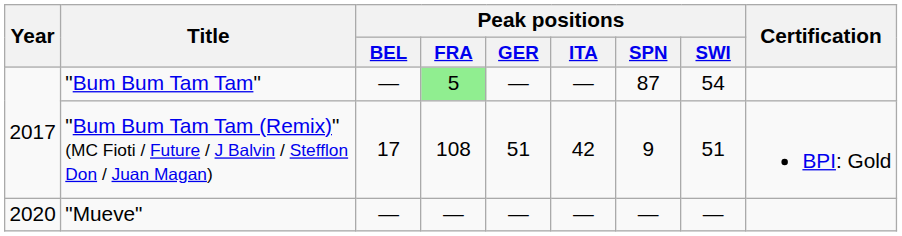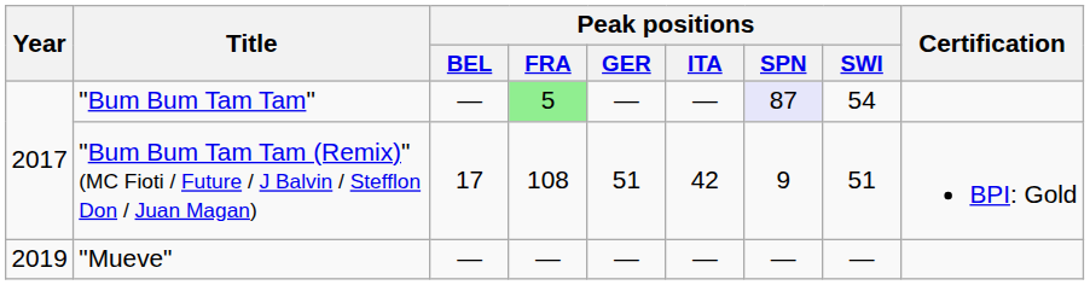 <table class="wikitable">
 <tr>
 <th rowspan="2" style="text-align:center; width:10px;">Year</th>
 <th rowspan="2" style="text-align:center; width:220px;">Title</th>
 <th style="text-align:center; width:20px;" colspan=6>Peak positions</th>
 <th rowspan="2">Certification</th>
 </tr>
 <tr>
 <th scope="col" style="width:3em;font-size:90%;"><a href='#'>BEL</a><br></th>
 <th scope="col" style="width:3em;font-size:90%;"><a href='#'>FRA</a><br></th>
 <th scope="col" style="width:3em;font-size:90%;"><a href='#'>GER</a></th>
 <th scope="col" style="width:3em;font-size:90%;"><a href='#'>ITA</a></th>
 <th scope="col" style="width:3em;font-size:90%;"><a href='#'>SPN</a></th>
 <th scope="col" style="width:3em;font-size:90%;"><a href='#'>SWI</a></th>
 </tr>
 <tr>
 <td style="text-align:center;" rowspan=2>2017</td>
 <td>"<a href='#'>Bum Bum Tam Tam</a>"</td>
 <td style="text-align:center;">—</td>
 <td style="background: lightgreen; text-align:center;">5</td>
 <td style="text-align:center;">—</td>
 <td style="text-align:center;">—</td>
-<td style="text-align:center;">87</td>
+<td style="background: lavender; text-align:center;">87</td>
 <td style="text-align:center;">54</td>
 <td style="text-align:center;"></td>
 </tr>
 <tr>
 <td>"<a href='#'>Bum Bum Tam Tam (Remix)</a>"<br><small>(MC Fioti / <a href='#'>Future</a> / <a href='#'>J Balvin</a> / <a href='#'>Stefflon Don</a> / <a href='#'>Juan Magan</a>)</small></td>
 <td style="text-align:center;">17</td>
 <td style="text-align:center;">108</td>
 <td style="text-align:center;">51</td>
 <td style="text-align:center;">42</td>
 <td style="text-align:center;">9</td>
 <td style="text-align:center;">51</td>
 <td style="text-align:center;"><br><ul><li><a href='#'>BPI</a>: Gold</li></ul></td>
 </tr>
 <tr>
-<td style="text-align:center;" rowspan=1>2020</td>
+<td style="text-align:center;" rowspan=1>2019</td>
 <td>"Mueve" <br></td>
 <td style="text-align:center;">—</td>
 <td style="text-align:center;">—</td>
 <td style="text-align:center;">—</td>
 <td style="text-align:center;">—</td>
 <td style="text-align:center;">—</td>
 <td style="text-align:center;">—</td>
 <td style="text-align:center;"></td>
 </tr>
 </table>
